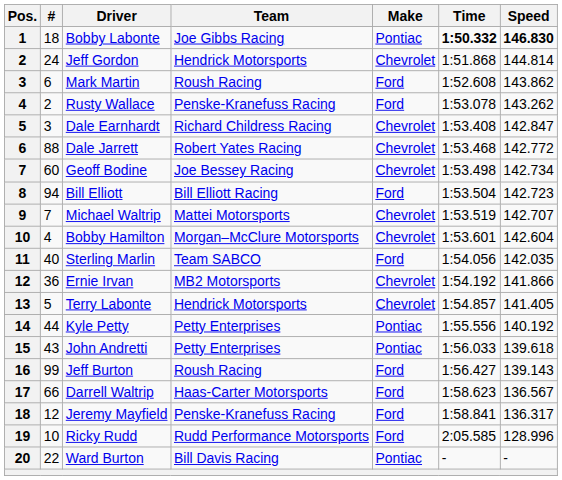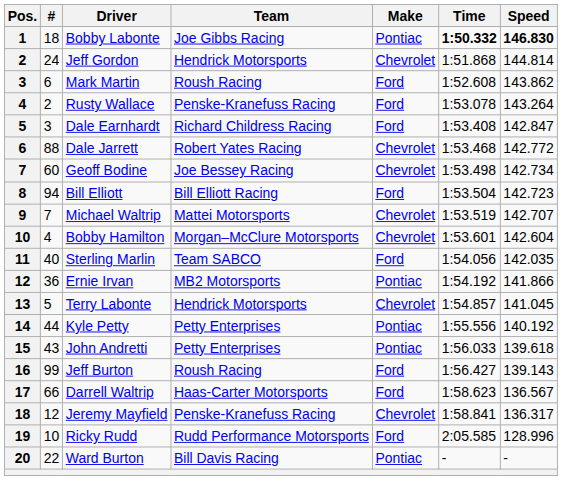 <table class="wikitable" style="font-size:95%">
 <tr>
 <th>Pos.</th>
 <th>#</th>
 <th>Driver</th>
 <th>Team</th>
 <th>Make</th>
 <th>Time</th>
 <th>Speed</th>
 </tr>
 <tr>
 <th>1</th>
 <td>18</td>
 <td><a href='#'>Bobby Labonte</a></td>
 <td><a href='#'>Joe Gibbs Racing</a></td>
 <td><a href='#'>Pontiac</a></td>
 <td><strong>1:50.332</strong></td>
 <td><strong>146.830</strong></td>
 </tr>
 <tr>
 <th>2</th>
 <td>24</td>
 <td><a href='#'>Jeff Gordon</a></td>
 <td><a href='#'>Hendrick Motorsports</a></td>
 <td><a href='#'>Chevrolet</a></td>
 <td>1:51.868</td>
 <td>144.814</td>
 </tr>
 <tr>
 <th>3</th>
 <td>6</td>
 <td><a href='#'>Mark Martin</a></td>
 <td><a href='#'>Roush Racing</a></td>
 <td><a href='#'>Ford</a></td>
 <td>1:52.608</td>
 <td>143.862</td>
 </tr>
 <tr>
 <th>4</th>
 <td>2</td>
 <td><a href='#'>Rusty Wallace</a></td>
 <td><a href='#'>Penske-Kranefuss Racing</a></td>
 <td><a href='#'>Ford</a></td>
 <td>1:53.078</td>
-<td>143.262</td>
+<td>143.264</td>
 </tr>
 <tr>
 <th>5</th>
 <td>3</td>
 <td><a href='#'>Dale Earnhardt</a></td>
 <td><a href='#'>Richard Childress Racing</a></td>
-<td><a href='#'>Chevrolet</a></td>
+<td><a href='#'>Ford</a></td>
 <td>1:53.408</td>
 <td>142.847</td>
 </tr>
 <tr>
 <th>6</th>
 <td>88</td>
 <td><a href='#'>Dale Jarrett</a></td>
 <td><a href='#'>Robert Yates Racing</a></td>
 <td><a href='#'>Chevrolet</a></td>
 <td>1:53.468</td>
 <td>142.772</td>
 </tr>
 <tr>
 <th>7</th>
 <td>60</td>
 <td><a href='#'>Geoff Bodine</a></td>
 <td><a href='#'>Joe Bessey Racing</a></td>
 <td><a href='#'>Chevrolet</a></td>
 <td>1:53.498</td>
 <td>142.734</td>
 </tr>
 <tr>
 <th>8</th>
 <td>94</td>
 <td><a href='#'>Bill Elliott</a></td>
 <td><a href='#'>Bill Elliott Racing</a></td>
 <td><a href='#'>Ford</a></td>
 <td>1:53.504</td>
 <td>142.723</td>
 </tr>
 <tr>
 <th>9</th>
 <td>7</td>
 <td><a href='#'>Michael Waltrip</a></td>
 <td><a href='#'>Mattei Motorsports</a></td>
 <td><a href='#'>Chevrolet</a></td>
 <td>1:53.519</td>
 <td>142.707</td>
 </tr>
 <tr>
 <th>10</th>
 <td>4</td>
 <td><a href='#'>Bobby Hamilton</a></td>
 <td><a href='#'>Morgan–McClure Motorsports</a></td>
 <td><a href='#'>Chevrolet</a></td>
 <td>1:53.601</td>
 <td>142.604</td>
 </tr>
 <tr>
 <th>11</th>
 <td>40</td>
 <td><a href='#'>Sterling Marlin</a></td>
 <td><a href='#'>Team SABCO</a></td>
 <td><a href='#'>Ford</a></td>
 <td>1:54.056</td>
 <td>142.035</td>
 </tr>
 <tr>
 <th>12</th>
 <td>36</td>
 <td><a href='#'>Ernie Irvan</a></td>
 <td><a href='#'>MB2 Motorsports</a></td>
-<td><a href='#'>Chevrolet</a></td>
+<td><a href='#'>Pontiac</a></td>
 <td>1:54.192</td>
 <td>141.866</td>
 </tr>
 <tr>
 <th>13</th>
 <td>5</td>
 <td><a href='#'>Terry Labonte</a></td>
 <td><a href='#'>Hendrick Motorsports</a></td>
 <td><a href='#'>Chevrolet</a></td>
 <td>1:54.857</td>
-<td>141.405</td>
+<td>141.045</td>
 </tr>
 <tr>
 <th>14</th>
 <td>44</td>
 <td><a href='#'>Kyle Petty</a></td>
 <td><a href='#'>Petty Enterprises</a></td>
 <td><a href='#'>Pontiac</a></td>
 <td>1:55.556</td>
 <td>140.192</td>
 </tr>
 <tr>
 <th>15</th>
 <td>43</td>
 <td><a href='#'>John Andretti</a></td>
 <td><a href='#'>Petty Enterprises</a></td>
 <td><a href='#'>Pontiac</a></td>
 <td>1:56.033</td>
 <td>139.618</td>
 </tr>
 <tr>
 <th>16</th>
 <td>99</td>
 <td><a href='#'>Jeff Burton</a></td>
 <td><a href='#'>Roush Racing</a></td>
 <td><a href='#'>Ford</a></td>
 <td>1:56.427</td>
 <td>139.143</td>
 </tr>
 <tr>
 <th>17</th>
 <td>66</td>
 <td><a href='#'>Darrell Waltrip</a></td>
 <td><a href='#'>Haas-Carter Motorsports</a></td>
 <td><a href='#'>Ford</a></td>
 <td>1:58.623</td>
 <td>136.567</td>
 </tr>
 <tr>
 <th>18</th>
 <td>12</td>
 <td><a href='#'>Jeremy Mayfield</a></td>
 <td><a href='#'>Penske-Kranefuss Racing</a></td>
-<td><a href='#'>Ford</a></td>
+<td><a href='#'>Chevrolet</a></td>
 <td>1:58.841</td>
 <td>136.317</td>
 </tr>
 <tr>
 <th>19</th>
 <td>10</td>
 <td><a href='#'>Ricky Rudd</a></td>
 <td><a href='#'>Rudd Performance Motorsports</a></td>
 <td><a href='#'>Ford</a></td>
 <td>2:05.585</td>
 <td>128.996</td>
 </tr>
 <tr>
 <th>20</th>
 <td>22</td>
 <td><a href='#'>Ward Burton</a></td>
 <td><a href='#'>Bill Davis Racing</a></td>
 <td><a href='#'>Pontiac</a></td>
 <td>-</td>
 <td>-</td>
 </tr>
 <tr>
 <th colspan="7"></th>
 </tr>
 </table>
